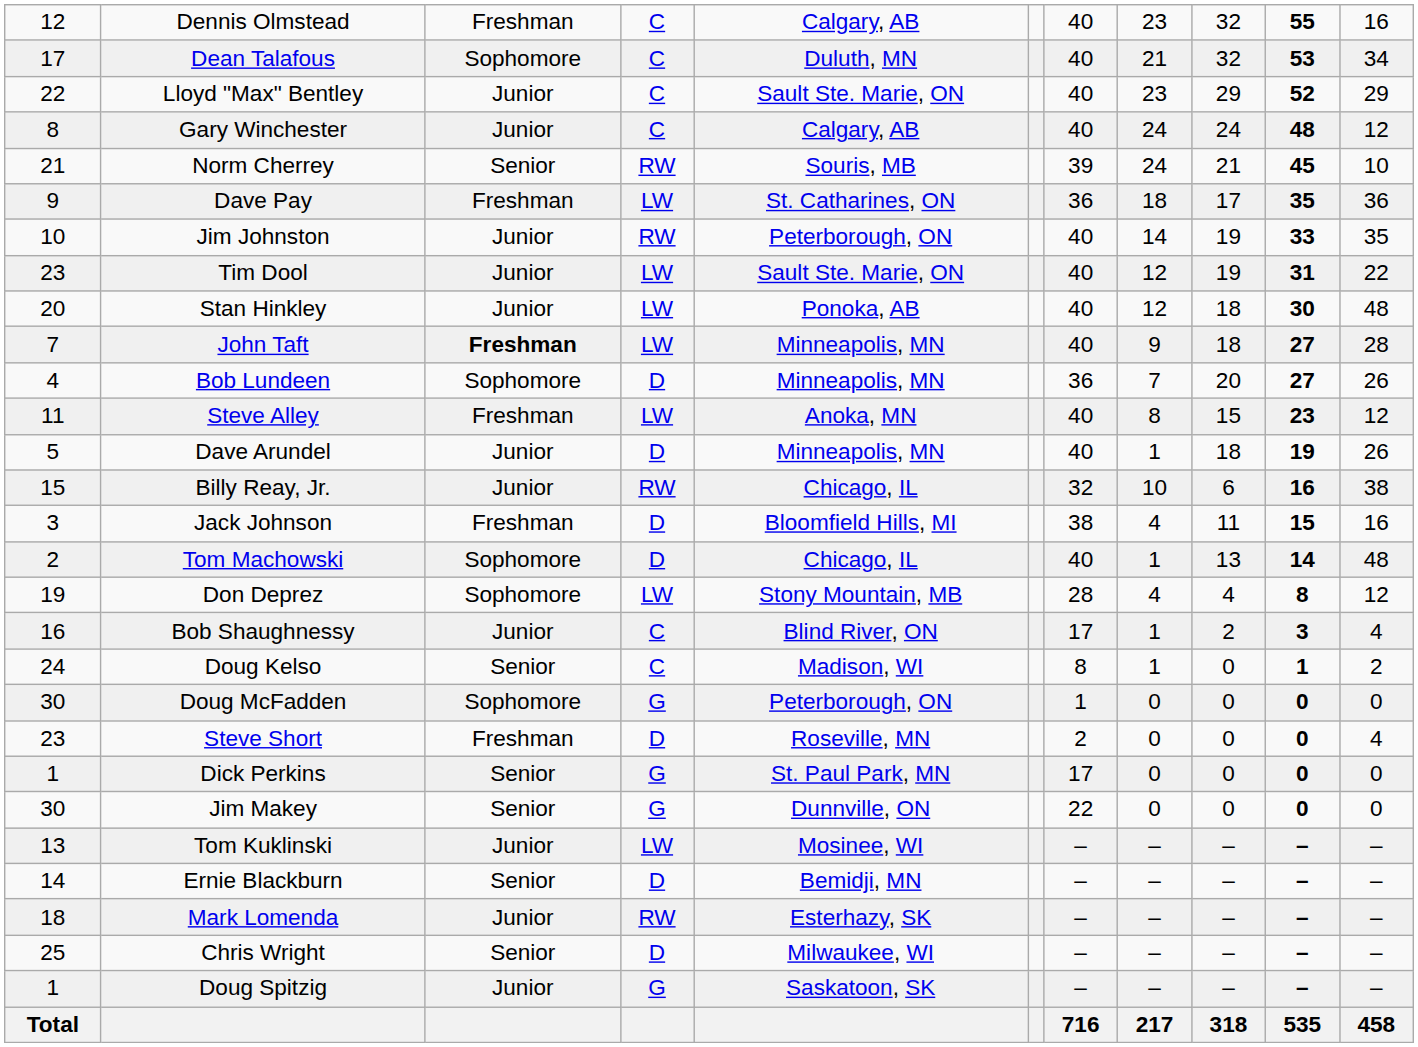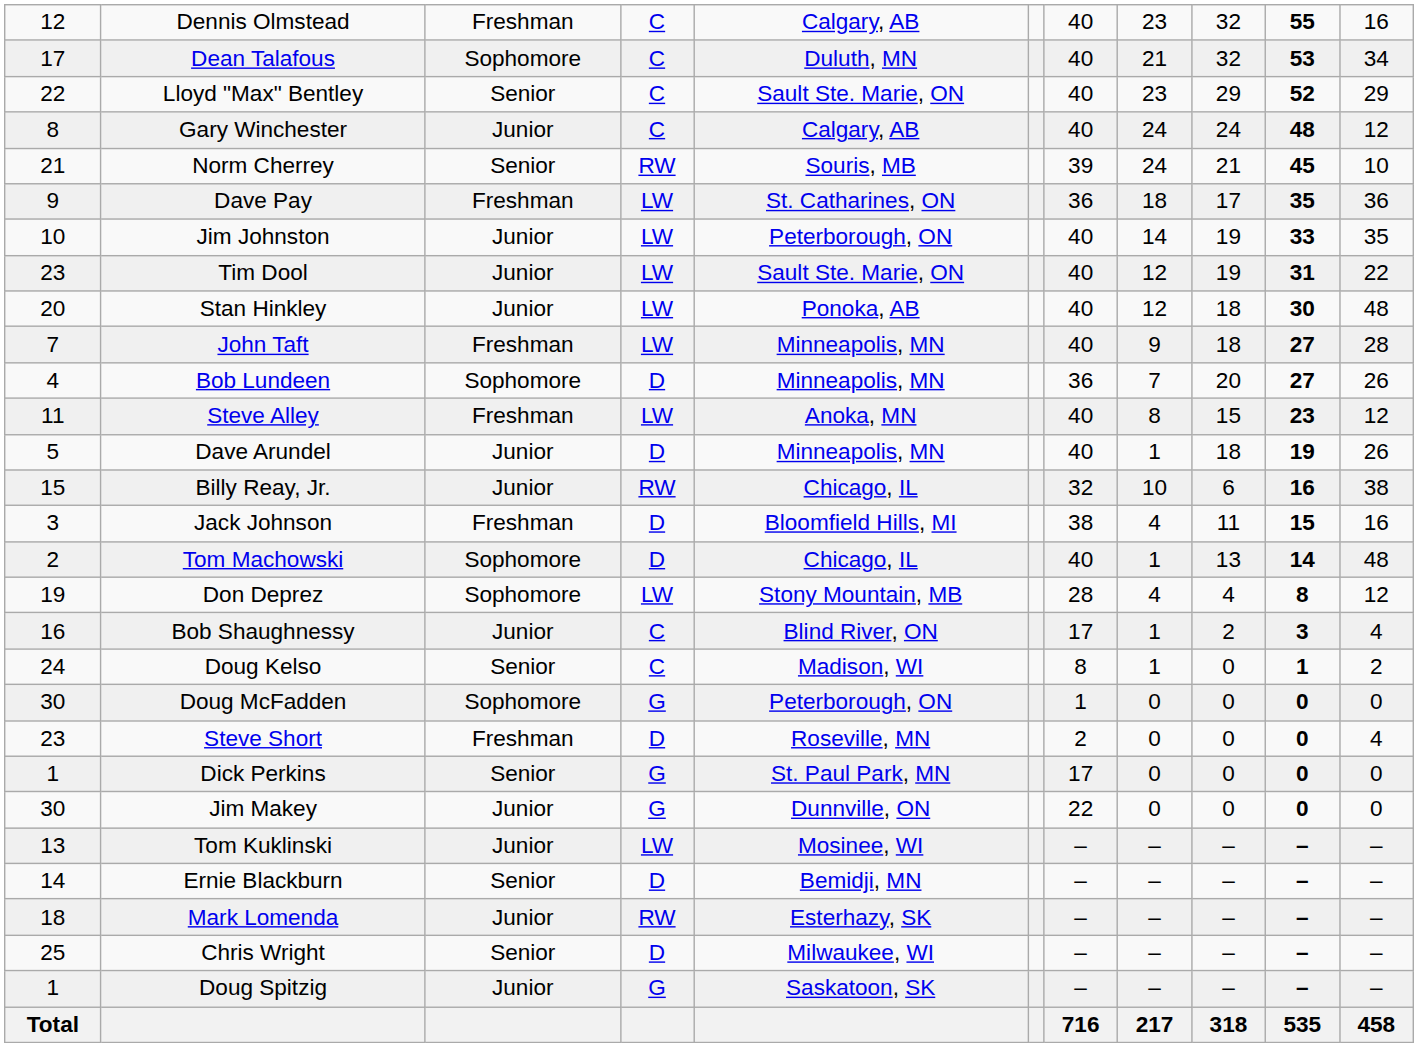 <table class="wikitable sortable" width ="1000">
 <tr align="center" bgcolor="">
 <td>12</td>
 <td>Dennis Olmstead</td>
 <td>Freshman</td>
 <td><a href='#'>C</a></td>
 <td><a href='#'>Calgary</a>, <a href='#'>AB</a></td>
 <td></td>
 <td>40</td>
 <td>23</td>
 <td>32</td>
 <td><strong>55</strong></td>
 <td>16</td>
 </tr>
 <tr align="center" bgcolor="#f0f0f0">
 <td>17</td>
 <td><a href='#'>Dean Talafous</a></td>
 <td>Sophomore</td>
 <td><a href='#'>C</a></td>
 <td><a href='#'>Duluth</a>, <a href='#'>MN</a></td>
 <td></td>
 <td>40</td>
 <td>21</td>
 <td>32</td>
 <td><strong>53</strong></td>
 <td>34</td>
 </tr>
 <tr align="center" bgcolor="">
 <td>22</td>
 <td>Lloyd "Max" Bentley</td>
-<td>Junior</td>
+<td>Senior</td>
 <td><a href='#'>C</a></td>
 <td><a href='#'>Sault Ste. Marie</a>, <a href='#'>ON</a></td>
 <td></td>
 <td>40</td>
 <td>23</td>
 <td>29</td>
 <td><strong>52</strong></td>
 <td>29</td>
 </tr>
 <tr align="center" bgcolor="#f0f0f0">
 <td>8</td>
 <td>Gary Winchester</td>
 <td>Junior</td>
 <td><a href='#'>C</a></td>
 <td><a href='#'>Calgary</a>, <a href='#'>AB</a></td>
 <td></td>
 <td>40</td>
 <td>24</td>
 <td>24</td>
 <td><strong>48</strong></td>
 <td>12</td>
 </tr>
 <tr align="center" bgcolor="">
 <td>21</td>
 <td>Norm Cherrey</td>
 <td>Senior</td>
 <td><a href='#'>RW</a></td>
 <td><a href='#'>Souris</a>, <a href='#'>MB</a></td>
 <td></td>
 <td>39</td>
 <td>24</td>
 <td>21</td>
 <td><strong>45</strong></td>
 <td>10</td>
 </tr>
 <tr align="center" bgcolor="#f0f0f0">
 <td>9</td>
 <td>Dave Pay</td>
 <td>Freshman</td>
 <td><a href='#'>LW</a></td>
 <td><a href='#'>St. Catharines</a>, <a href='#'>ON</a></td>
 <td></td>
 <td>36</td>
 <td>18</td>
 <td>17</td>
 <td><strong>35</strong></td>
 <td>36</td>
 </tr>
 <tr align="center" bgcolor="">
 <td>10</td>
 <td>Jim Johnston</td>
 <td>Junior</td>
-<td><a href='#'>RW</a></td>
+<td><a href='#'>LW</a></td>
 <td><a href='#'>Peterborough</a>, <a href='#'>ON</a></td>
 <td></td>
 <td>40</td>
 <td>14</td>
 <td>19</td>
 <td><strong>33</strong></td>
 <td>35</td>
 </tr>
 <tr align="center" bgcolor="#f0f0f0">
 <td>23</td>
 <td>Tim Dool</td>
 <td>Junior</td>
 <td><a href='#'>LW</a></td>
 <td><a href='#'>Sault Ste. Marie</a>, <a href='#'>ON</a></td>
 <td></td>
 <td>40</td>
 <td>12</td>
 <td>19</td>
 <td><strong>31</strong></td>
 <td>22</td>
 </tr>
 <tr align="center" bgcolor="">
 <td>20</td>
 <td>Stan Hinkley</td>
 <td>Junior</td>
 <td><a href='#'>LW</a></td>
 <td><a href='#'>Ponoka</a>, <a href='#'>AB</a></td>
 <td></td>
 <td>40</td>
 <td>12</td>
 <td>18</td>
 <td><strong>30</strong></td>
 <td>48</td>
 </tr>
 <tr align="center" bgcolor="#f0f0f0">
 <td>7</td>
 <td><a href='#'>John Taft</a></td>
-<td><strong>Freshman</strong></td>
+<td>Freshman</td>
 <td><a href='#'>LW</a></td>
 <td><a href='#'>Minneapolis</a>, <a href='#'>MN</a></td>
 <td></td>
 <td>40</td>
 <td>9</td>
 <td>18</td>
 <td><strong>27</strong></td>
 <td>28</td>
 </tr>
 <tr align="center" bgcolor="">
 <td>4</td>
 <td><a href='#'>Bob Lundeen</a></td>
 <td>Sophomore</td>
 <td><a href='#'>D</a></td>
 <td><a href='#'>Minneapolis</a>, <a href='#'>MN</a></td>
 <td></td>
 <td>36</td>
 <td>7</td>
 <td>20</td>
 <td><strong>27</strong></td>
 <td>26</td>
 </tr>
 <tr align="center" bgcolor="#f0f0f0">
 <td>11</td>
 <td><a href='#'>Steve Alley</a></td>
 <td>Freshman</td>
 <td><a href='#'>LW</a></td>
 <td><a href='#'>Anoka</a>, <a href='#'>MN</a></td>
 <td></td>
 <td>40</td>
 <td>8</td>
 <td>15</td>
 <td><strong>23</strong></td>
 <td>12</td>
 </tr>
 <tr align="center" bgcolor="">
 <td>5</td>
 <td>Dave Arundel</td>
 <td>Junior</td>
 <td><a href='#'>D</a></td>
 <td><a href='#'>Minneapolis</a>, <a href='#'>MN</a></td>
 <td></td>
 <td>40</td>
 <td>1</td>
 <td>18</td>
 <td><strong>19</strong></td>
 <td>26</td>
 </tr>
 <tr align="center" bgcolor="#f0f0f0">
 <td>15</td>
 <td>Billy Reay, Jr.</td>
 <td>Junior</td>
 <td><a href='#'>RW</a></td>
 <td><a href='#'>Chicago</a>, <a href='#'>IL</a></td>
 <td></td>
 <td>32</td>
 <td>10</td>
 <td>6</td>
 <td><strong>16</strong></td>
 <td>38</td>
 </tr>
 <tr align="center" bgcolor="">
 <td>3</td>
 <td>Jack Johnson</td>
 <td>Freshman</td>
 <td><a href='#'>D</a></td>
 <td><a href='#'>Bloomfield Hills</a>, <a href='#'>MI</a></td>
 <td></td>
 <td>38</td>
 <td>4</td>
 <td>11</td>
 <td><strong>15</strong></td>
 <td>16</td>
 </tr>
 <tr align="center" bgcolor="#f0f0f0">
 <td>2</td>
 <td><a href='#'>Tom Machowski</a></td>
 <td>Sophomore</td>
 <td><a href='#'>D</a></td>
 <td><a href='#'>Chicago</a>, <a href='#'>IL</a></td>
 <td></td>
 <td>40</td>
 <td>1</td>
 <td>13</td>
 <td><strong>14</strong></td>
 <td>48</td>
 </tr>
 <tr align="center" bgcolor="">
 <td>19</td>
 <td>Don Deprez</td>
 <td>Sophomore</td>
 <td><a href='#'>LW</a></td>
 <td><a href='#'>Stony Mountain</a>, <a href='#'>MB</a></td>
 <td></td>
 <td>28</td>
 <td>4</td>
 <td>4</td>
 <td><strong>8</strong></td>
 <td>12</td>
 </tr>
 <tr align="center" bgcolor="#f0f0f0">
 <td>16</td>
 <td>Bob Shaughnessy</td>
 <td>Junior</td>
 <td><a href='#'>C</a></td>
 <td><a href='#'>Blind River</a>, <a href='#'>ON</a></td>
 <td></td>
 <td>17</td>
 <td>1</td>
 <td>2</td>
 <td><strong>3</strong></td>
 <td>4</td>
 </tr>
 <tr align="center" bgcolor="">
 <td>24</td>
 <td>Doug Kelso</td>
 <td>Senior</td>
 <td><a href='#'>C</a></td>
 <td><a href='#'>Madison</a>, <a href='#'>WI</a></td>
 <td></td>
 <td>8</td>
 <td>1</td>
 <td>0</td>
 <td><strong>1</strong></td>
 <td>2</td>
 </tr>
 <tr align="center" bgcolor="f0f0f0">
 <td>30</td>
 <td>Doug McFadden</td>
 <td>Sophomore</td>
 <td><a href='#'>G</a></td>
 <td><a href='#'>Peterborough</a>, <a href='#'>ON</a></td>
 <td></td>
 <td>1</td>
 <td>0</td>
 <td>0</td>
 <td><strong>0</strong></td>
 <td>0</td>
 </tr>
 <tr align="center" bgcolor="">
 <td>23</td>
 <td><a href='#'>Steve Short</a></td>
 <td>Freshman</td>
 <td><a href='#'>D</a></td>
 <td><a href='#'>Roseville</a>, <a href='#'>MN</a></td>
 <td></td>
 <td>2</td>
 <td>0</td>
 <td>0</td>
 <td><strong>0</strong></td>
 <td>4</td>
 </tr>
 <tr align="center" bgcolor="f0f0f0">
 <td>1</td>
 <td>Dick Perkins</td>
 <td>Senior</td>
 <td><a href='#'>G</a></td>
 <td><a href='#'>St. Paul Park</a>, <a href='#'>MN</a></td>
 <td></td>
 <td>17</td>
 <td>0</td>
 <td>0</td>
 <td><strong>0</strong></td>
 <td>0</td>
 </tr>
 <tr align="center" bgcolor="">
 <td>30</td>
 <td>Jim Makey</td>
-<td>Senior</td>
+<td>Junior</td>
 <td><a href='#'>G</a></td>
 <td><a href='#'>Dunnville</a>, <a href='#'>ON</a></td>
 <td></td>
 <td>22</td>
 <td>0</td>
 <td>0</td>
 <td><strong>0</strong></td>
 <td>0</td>
 </tr>
 <tr align="center" bgcolor="f0f0f0">
 <td>13</td>
 <td>Tom Kuklinski</td>
 <td>Junior</td>
 <td><a href='#'>LW</a></td>
 <td><a href='#'>Mosinee</a>, <a href='#'>WI</a></td>
 <td></td>
 <td>–</td>
 <td>–</td>
 <td>–</td>
 <td><strong>–</strong></td>
 <td>–</td>
 </tr>
 <tr align="center" bgcolor="">
 <td>14</td>
 <td>Ernie Blackburn</td>
 <td>Senior</td>
 <td><a href='#'>D</a></td>
 <td><a href='#'>Bemidji</a>, <a href='#'>MN</a></td>
 <td></td>
 <td>–</td>
 <td>–</td>
 <td>–</td>
 <td><strong>–</strong></td>
 <td>–</td>
 </tr>
 <tr align="center" bgcolor="f0f0f0">
 <td>18</td>
 <td><a href='#'>Mark Lomenda</a></td>
 <td>Junior</td>
 <td><a href='#'>RW</a></td>
 <td><a href='#'>Esterhazy</a>, <a href='#'>SK</a></td>
 <td></td>
 <td>–</td>
 <td>–</td>
 <td>–</td>
 <td><strong>–</strong></td>
 <td>–</td>
 </tr>
 <tr align="center" bgcolor="">
 <td>25</td>
 <td>Chris Wright</td>
 <td>Senior</td>
 <td><a href='#'>D</a></td>
 <td><a href='#'>Milwaukee</a>, <a href='#'>WI</a></td>
 <td></td>
 <td>–</td>
 <td>–</td>
 <td>–</td>
 <td><strong>–</strong></td>
 <td>–</td>
 </tr>
 <tr align="center" bgcolor="f0f0f0">
 <td>1</td>
 <td>Doug Spitzig</td>
 <td>Junior</td>
 <td><a href='#'>G</a></td>
 <td><a href='#'>Saskatoon</a>, <a href='#'>SK</a></td>
 <td></td>
 <td>–</td>
 <td>–</td>
 <td>–</td>
 <td><strong>–</strong></td>
 <td>–</td>
 </tr>
 <tr>
 <th>Total</th>
 <th></th>
 <th></th>
 <th></th>
 <th></th>
 <th></th>
 <th>716</th>
 <th>217</th>
 <th>318</th>
 <th>535</th>
 <th>458</th>
 </tr>
 </table>
